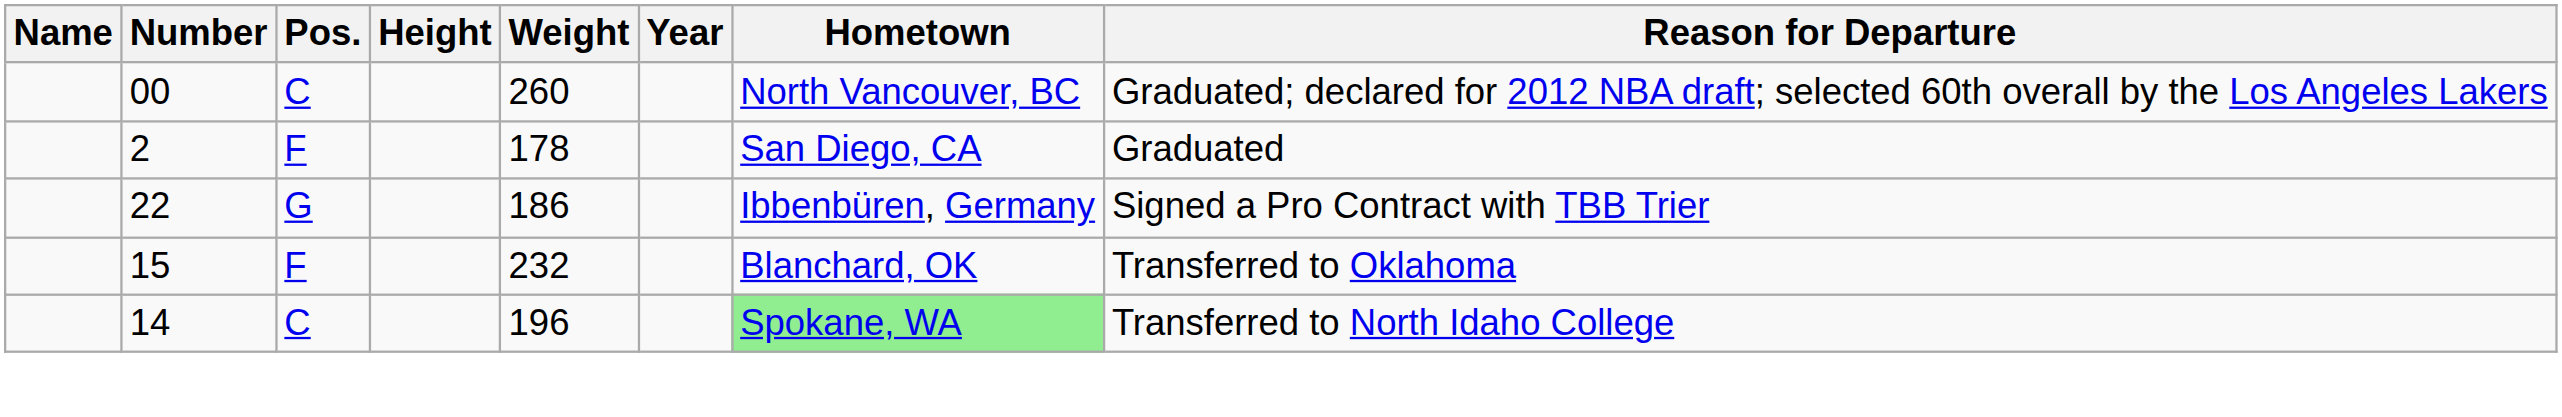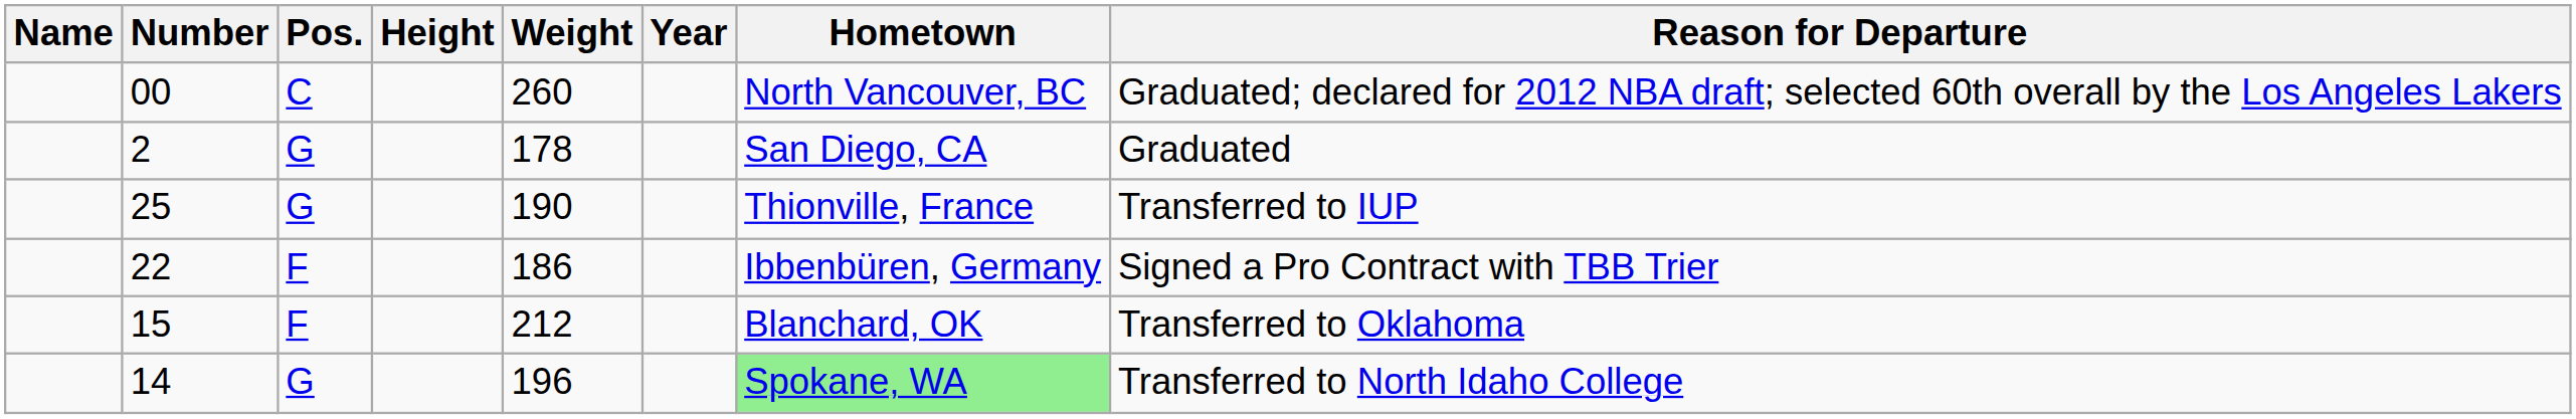 <table class="wikitable sortable" border="1">
 <tr>
 <th>Name</th>
 <th>Number</th>
 <th>Pos.</th>
 <th>Height</th>
 <th>Weight</th>
 <th>Year</th>
 <th>Hometown</th>
 <th class="unsortable">Reason for Departure</th>
 </tr>
 <tr>
 <td></td>
 <td>00</td>
 <td><a href='#'>C</a></td>
 <td></td>
 <td>260</td>
 <td></td>
 <td><a href='#'>North Vancouver, BC</a></td>
 <td>Graduated; declared for <a href='#'>2012 NBA draft</a>; selected 60th overall by the <a href='#'>Los Angeles Lakers</a></td>
 </tr>
 <tr>
 <td></td>
 <td>2</td>
-<td><a href='#'>F</a></td>
+<td><a href='#'>G</a></td>
 <td></td>
 <td>178</td>
 <td></td>
 <td><a href='#'>San Diego, CA</a></td>
 <td>Graduated</td>
 </tr>
 <tr>
 <td></td>
+<td>25</td>
+<td><a href='#'>G</a></td>
+<td></td>
+<td>190</td>
+<td></td>
+<td><a href='#'>Thionville</a>, <a href='#'>France</a></td>
+<td>Transferred to <a href='#'>IUP</a></td>
+</tr>
+<tr>
+<td></td>
 <td>22</td>
-<td><a href='#'>G</a></td>
+<td><a href='#'>F</a></td>
 <td></td>
 <td>186</td>
 <td></td>
 <td><a href='#'>Ibbenbüren</a>, <a href='#'>Germany</a></td>
 <td>Signed a Pro Contract with <a href='#'>TBB Trier</a></td>
 </tr>
 <tr>
 <td></td>
 <td>15</td>
 <td><a href='#'>F</a></td>
 <td></td>
-<td>232</td>
+<td>212</td>
 <td></td>
 <td><a href='#'>Blanchard, OK</a></td>
 <td>Transferred to <a href='#'>Oklahoma</a></td>
 </tr>
 <tr>
 <td></td>
 <td>14</td>
-<td><a href='#'>C</a></td>
+<td><a href='#'>G</a></td>
 <td></td>
 <td>196</td>
 <td></td>
 <td style="background: lightgreen;"><a href='#'>Spokane, WA</a></td>
 <td>Transferred to <a href='#'>North Idaho College</a></td>
 </tr>
 </table>
